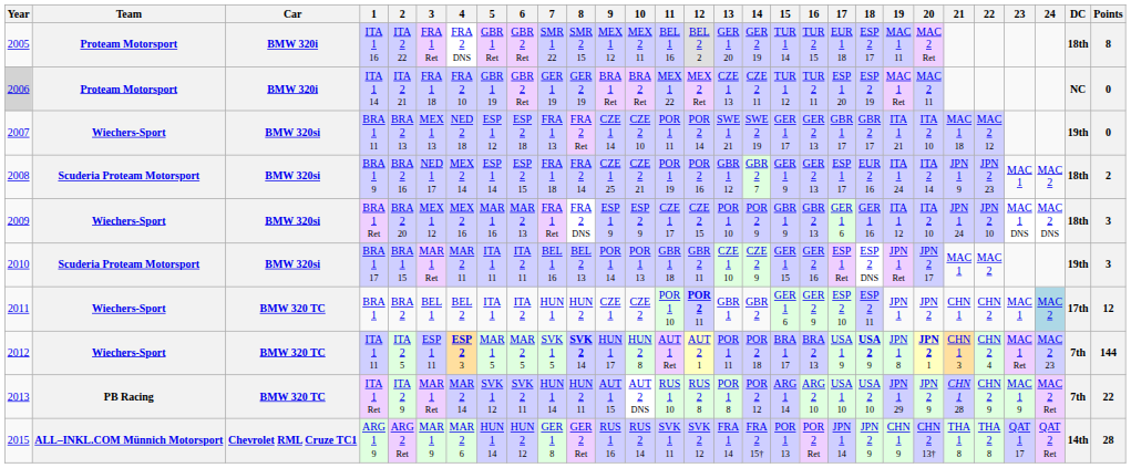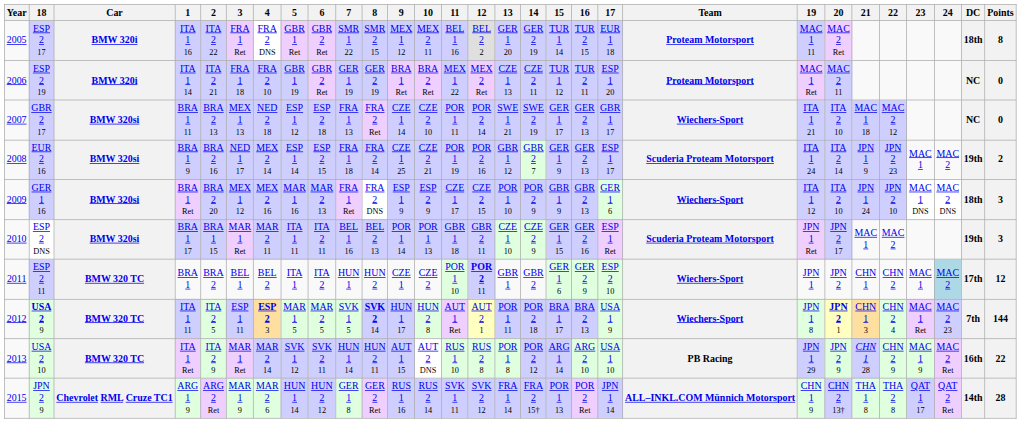 <table class="wikitable" style="text-align:center; font-size:85%">
 <tr>
 <th>Year</th>
-<th>Team</th>
+<th>18</th>
 <th>Car</th>
 <th>1</th>
 <th>2</th>
 <th>3</th>
 <th>4</th>
 <th>5</th>
 <th>6</th>
 <th>7</th>
 <th>8</th>
 <th>9</th>
 <th>10</th>
 <th>11</th>
 <th>12</th>
 <th>13</th>
 <th>14</th>
 <th>15</th>
 <th>16</th>
 <th>17</th>
-<th>18</th>
+<th>Team</th>
 <th>19</th>
 <th>20</th>
 <th>21</th>
 <th>22</th>
 <th>23</th>
 <th>24</th>
 <th>DC</th>
 <th>Points</th>
 </tr>
 <tr>
 <td><a href='#'>2005</a></td>
-<th><a href='#'>Proteam Motorsport</a></th>
+<td style="background:#cfcfff;"><a href='#'>ESP<br>2</a><br><small>17</small></td>
 <th><a href='#'>BMW 320i</a></th>
 <td style="background:#cfcfff;"><a href='#'>ITA<br>1</a><br><small>16</small></td>
 <td style="background:#cfcfff;"><a href='#'>ITA<br>2</a><br><small>22</small></td>
 <td style="background:#efcfff;"><a href='#'>FRA<br>1</a><br><small>Ret</small></td>
 <td style="background:#ffffff;"><a href='#'>FRA<br>2</a><br><small>DNS</small></td>
 <td style="background:#efcfff;"><a href='#'>GBR<br>1</a><br><small>Ret</small></td>
 <td style="background:#efcfff;"><a href='#'>GBR<br>2</a><br><small>Ret</small></td>
 <td style="background:#cfcfff;"><a href='#'>SMR<br>1</a><br><small>22</small></td>
 <td style="background:#cfcfff;"><a href='#'>SMR<br>2</a><br><small>15</small></td>
 <td style="background:#cfcfff;"><a href='#'>MEX<br>1</a><br><small>12</small></td>
 <td style="background:#cfcfff;"><a href='#'>MEX<br>2</a><br><small>11</small></td>
 <td style="background:#cfcfff;"><a href='#'>BEL<br>1</a><br><small>16</small></td>
 <td style="background:#dfdfdf;"><a href='#'>BEL<br>2</a><br><small>2</small></td>
 <td style="background:#cfcfff;"><a href='#'>GER<br>1</a><br><small>20</small></td>
 <td style="background:#cfcfff;"><a href='#'>GER<br>2</a><br><small>19</small></td>
 <td style="background:#cfcfff;"><a href='#'>TUR<br>1</a><br><small>14</small></td>
 <td style="background:#cfcfff;"><a href='#'>TUR<br>2</a><br><small>15</small></td>
 <td style="background:#cfcfff;"><a href='#'>EUR<br>1</a><br><small>18</small></td>
-<td style="background:#cfcfff;"><a href='#'>ESP<br>2</a><br><small>17</small></td>
+<th><a href='#'>Proteam Motorsport</a></th>
 <td style="background:#cfcfff;"><a href='#'>MAC<br>1</a><br><small>11</small></td>
 <td style="background:#efcfff;"><a href='#'>MAC<br>2</a><br><small>Ret</small></td>
 <td></td>
 <td></td>
 <td></td>
 <td></td>
 <th>18th</th>
 <th>8</th>
 </tr>
 <tr>
-<td style="background: lightgrey;"><a href='#'>2006</a></td>
-<th><a href='#'>Proteam Motorsport</a></th>
+<td><a href='#'>2006</a></td>
+<td style="background:#cfcfff;"><a href='#'>ESP<br>2</a><br><small>19</small></td>
 <th><a href='#'>BMW 320i</a></th>
 <td style="background:#cfcfff;"><a href='#'>ITA<br>1</a><br><small>14</small></td>
 <td style="background:#cfcfff;"><a href='#'>ITA<br>2</a><br><small>21</small></td>
 <td style="background:#cfcfff;"><a href='#'>FRA<br>1</a><br><small>18</small></td>
 <td style="background:#cfcfff;"><a href='#'>FRA<br>2</a><br><small>10</small></td>
 <td style="background:#cfcfff;"><a href='#'>GBR<br>1</a><br><small>19</small></td>
 <td style="background:#efcfff;"><a href='#'>GBR<br>2</a><br><small>Ret</small></td>
 <td style="background:#cfcfff;"><a href='#'>GER<br>1</a><br><small>19</small></td>
 <td style="background:#cfcfff;"><a href='#'>GER<br>2</a><br><small>19</small></td>
 <td style="background:#efcfff;"><a href='#'>BRA<br>1</a><br><small>Ret</small></td>
 <td style="background:#efcfff;"><a href='#'>BRA<br>2</a><br><small>Ret</small></td>
 <td style="background:#cfcfff;"><a href='#'>MEX<br>1</a><br><small>22</small></td>
 <td style="background:#efcfff;"><a href='#'>MEX<br>2</a><br><small>Ret</small></td>
 <td style="background:#cfcfff;"><a href='#'>CZE<br>1</a><br><small>13</small></td>
 <td style="background:#cfcfff;"><a href='#'>CZE<br>2</a><br><small>11</small></td>
 <td style="background:#cfcfff;"><a href='#'>TUR<br>1</a><br><small>12</small></td>
 <td style="background:#cfcfff;"><a href='#'>TUR<br>2</a><br><small>11</small></td>
 <td style="background:#cfcfff;"><a href='#'>ESP<br>1</a><br><small>20</small></td>
-<td style="background:#cfcfff;"><a href='#'>ESP<br>2</a><br><small>19</small></td>
+<th><a href='#'>Proteam Motorsport</a></th>
 <td style="background:#efcfff;"><a href='#'>MAC<br>1</a><br><small>Ret</small></td>
 <td style="background:#cfcfff;"><a href='#'>MAC<br>2</a><br><small>11</small></td>
 <td></td>
 <td></td>
 <td></td>
 <td></td>
 <th>NC</th>
 <th>0</th>
 </tr>
 <tr>
 <td><a href='#'>2007</a></td>
-<th><a href='#'>Wiechers-Sport</a></th>
+<td style="background:#cfcfff;"><a href='#'>GBR<br>2</a><br><small>17</small></td>
 <th><a href='#'>BMW 320si</a></th>
 <td style="background:#cfcfff;"><a href='#'>BRA<br>1</a><br><small>11</small></td>
 <td style="background:#cfcfff;"><a href='#'>BRA<br>2</a><br><small>13</small></td>
 <td style="background:#cfcfff;"><a href='#'>MEX<br>1</a><br><small>13</small></td>
 <td style="background:#cfcfff;"><a href='#'>NED<br>2</a><br><small>18</small></td>
 <td style="background:#cfcfff;"><a href='#'>ESP<br>1</a><br><small>12</small></td>
 <td style="background:#cfcfff;"><a href='#'>ESP<br>2</a><br><small>18</small></td>
 <td style="background:#cfcfff;"><a href='#'>FRA<br>1</a><br><small>13</small></td>
 <td style="background:#efcfff;"><a href='#'>FRA<br>2</a><br><small>Ret</small></td>
 <td style="background:#cfcfff;"><a href='#'>CZE<br>1</a><br><small>14</small></td>
 <td style="background:#cfcfff;"><a href='#'>CZE<br>2</a><br><small>10</small></td>
 <td style="background:#cfcfff;"><a href='#'>POR<br>1</a><br><small>11</small></td>
 <td style="background:#cfcfff;"><a href='#'>POR<br>2</a><br><small>14</small></td>
 <td style="background:#cfcfff;"><a href='#'>SWE<br>1</a><br><small>21</small></td>
 <td style="background:#cfcfff;"><a href='#'>SWE<br>2</a><br><small>19</small></td>
 <td style="background:#cfcfff;"><a href='#'>GER<br>1</a><br><small>17</small></td>
 <td style="background:#cfcfff;"><a href='#'>GER<br>2</a><br><small>13</small></td>
 <td style="background:#cfcfff;"><a href='#'>GBR<br>1</a><br><small>17</small></td>
-<td style="background:#cfcfff;"><a href='#'>GBR<br>2</a><br><small>17</small></td>
+<th><a href='#'>Wiechers-Sport</a></th>
 <td style="background:#cfcfff;"><a href='#'>ITA<br>1</a><br><small>21</small></td>
 <td style="background:#cfcfff;"><a href='#'>ITA<br>2</a><br><small>10</small></td>
 <td style="background:#cfcfff;"><a href='#'>MAC<br>1</a><br><small>18</small></td>
 <td style="background:#cfcfff;"><a href='#'>MAC<br>2</a><br><small>12</small></td>
 <td></td>
 <td></td>
-<th>19th</th>
+<th>NC</th>
 <th>0</th>
 </tr>
 <tr>
 <td><a href='#'>2008</a></td>
-<th><a href='#'>Scuderia Proteam Motorsport</a></th>
+<td style="background:#cfcfff;"><a href='#'>EUR<br>2</a><br><small>16</small></td>
 <th><a href='#'>BMW 320si</a></th>
 <td style="background:#cfcfff;"><a href='#'>BRA<br>1</a><br><small>9</small></td>
 <td style="background:#cfcfff;"><a href='#'>BRA<br>2</a><br><small>16</small></td>
 <td style="background:#cfcfff;"><a href='#'>NED<br>1</a><br><small>17</small></td>
 <td style="background:#cfcfff;"><a href='#'>MEX<br>2</a><br><small>14</small></td>
 <td style="background:#cfcfff;"><a href='#'>ESP<br>1</a><br><small>14</small></td>
 <td style="background:#cfcfff;"><a href='#'>ESP<br>2</a><br><small>15</small></td>
 <td style="background:#cfcfff;"><a href='#'>FRA<br>1</a><br><small>18</small></td>
 <td style="background:#cfcfff;"><a href='#'>FRA<br>2</a><br><small>14</small></td>
 <td style="background:#cfcfff;"><a href='#'>CZE<br>1</a><br><small>25</small></td>
 <td style="background:#cfcfff;"><a href='#'>CZE<br>2</a><br><small>21</small></td>
 <td style="background:#cfcfff;"><a href='#'>POR<br>1</a><br><small>19</small></td>
 <td style="background:#cfcfff;"><a href='#'>POR<br>2</a><br><small>16</small></td>
 <td style="background:#cfcfff;"><a href='#'>GBR<br>1</a><br><small>12</small></td>
 <td style="background:#dfffdf;"><a href='#'>GBR<br>2</a><br><small>7</small></td>
 <td style="background:#cfcfff;"><a href='#'>GER<br>1</a><br><small>9</small></td>
 <td style="background:#cfcfff;"><a href='#'>GER<br>2</a><br><small>13</small></td>
 <td style="background:#cfcfff;"><a href='#'>ESP<br>1</a><br><small>17</small></td>
-<td style="background:#cfcfff;"><a href='#'>EUR<br>2</a><br><small>16</small></td>
+<th><a href='#'>Scuderia Proteam Motorsport</a></th>
 <td style="background:#cfcfff;"><a href='#'>ITA<br>1</a><br><small>24</small></td>
 <td style="background:#cfcfff;"><a href='#'>ITA<br>2</a><br><small>14</small></td>
 <td style="background:#cfcfff;"><a href='#'>JPN<br>1</a><br><small>9</small></td>
 <td style="background:#cfcfff;"><a href='#'>JPN<br>2</a><br><small>23</small></td>
 <td><a href='#'>MAC<br>1</a></td>
 <td><a href='#'>MAC<br>2</a></td>
-<th>18th</th>
+<th>19th</th>
 <th>2</th>
 </tr>
 <tr>
 <td><a href='#'>2009</a></td>
-<th><a href='#'>Wiechers-Sport</a></th>
+<td style="background:#cfcfff;"><a href='#'>GER<br>1</a><br><small>16</small></td>
 <th><a href='#'>BMW 320si</a></th>
 <td style="background:#efcfff;"><a href='#'>BRA<br>1</a><br><small>Ret</small></td>
 <td style="background:#cfcfff;"><a href='#'>BRA<br>2</a><br><small>20</small></td>
 <td style="background:#cfcfff;"><a href='#'>MEX<br>1</a><br><small>12</small></td>
 <td style="background:#cfcfff;"><a href='#'>MEX<br>2</a><br><small>16</small></td>
 <td style="background:#cfcfff;"><a href='#'>MAR<br>1</a><br><small>16</small></td>
 <td style="background:#cfcfff;"><a href='#'>MAR<br>2</a><br><small>13</small></td>
 <td style="background:#efcfff;"><a href='#'>FRA<br>1</a><br><small>Ret</small></td>
 <td style="background:#ffffff;"><a href='#'>FRA<br>2</a><br><small>DNS</small></td>
 <td style="background:#cfcfff;"><a href='#'>ESP<br>1</a><br><small>9</small></td>
 <td style="background:#cfcfff;"><a href='#'>ESP<br>2</a><br><small>9</small></td>
 <td style="background:#cfcfff;"><a href='#'>CZE<br>1</a><br><small>17</small></td>
 <td style="background:#cfcfff;"><a href='#'>CZE<br>2</a><br><small>15</small></td>
 <td style="background:#cfcfff;"><a href='#'>POR<br>1</a><br><small>10</small></td>
 <td style="background:#cfcfff;"><a href='#'>POR<br>2</a><br><small>9</small></td>
 <td style="background:#cfcfff;"><a href='#'>GBR<br>1</a><br><small>9</small></td>
 <td style="background:#cfcfff;"><a href='#'>GBR<br>2</a><br><small>13</small></td>
 <td style="background:#dfffdf;"><a href='#'>GER<br>1</a><br><small>6</small></td>
-<td style="background:#cfcfff;"><a href='#'>GER<br>1</a><br><small>16</small></td>
+<th><a href='#'>Wiechers-Sport</a></th>
 <td style="background:#cfcfff;"><a href='#'>ITA<br>1</a><br><small>12</small></td>
 <td style="background:#cfcfff;"><a href='#'>ITA<br>2</a><br><small>10</small></td>
 <td style="background:#cfcfff;"><a href='#'>JPN<br>1</a><br><small>24</small></td>
 <td style="background:#cfcfff;"><a href='#'>JPN<br>2</a><br><small>10</small></td>
 <td style="background:#ffffff;"><a href='#'>MAC<br>1</a><br><small>DNS</small></td>
 <td style="background:#ffffff;"><a href='#'>MAC<br>2</a><br><small>DNS</small></td>
 <th>18th</th>
 <th>3</th>
 </tr>
 <tr>
 <td><a href='#'>2010</a></td>
-<th><a href='#'>Scuderia Proteam Motorsport</a></th>
+<td style="background:#ffffff;"><a href='#'>ESP<br>2</a><br><small>DNS</small></td>
 <th><a href='#'>BMW 320si</a></th>
 <td style="background:#cfcfff;"><a href='#'>BRA<br>1</a><br><small>17</small></td>
 <td style="background:#cfcfff;"><a href='#'>BRA<br>1</a><br><small>15</small></td>
 <td style="background:#efcfff;"><a href='#'>MAR<br>1</a><br><small>Ret</small></td>
 <td style="background:#cfcfff;"><a href='#'>MAR<br>2</a><br><small>11</small></td>
 <td style="background:#cfcfff;"><a href='#'>ITA<br>1</a><br><small>11</small></td>
 <td style="background:#cfcfff;"><a href='#'>ITA<br>2</a><br><small>11</small></td>
 <td style="background:#cfcfff;"><a href='#'>BEL<br>1</a><br><small>16</small></td>
 <td style="background:#cfcfff;"><a href='#'>BEL<br>2</a><br><small>13</small></td>
 <td style="background:#cfcfff;"><a href='#'>POR<br>1</a><br><small>14</small></td>
 <td style="background:#cfcfff;"><a href='#'>POR<br>1</a><br><small>13</small></td>
 <td style="background:#cfcfff;"><a href='#'>GBR<br>1</a><br><small>18</small></td>
 <td style="background:#cfcfff;"><a href='#'>GBR<br>2</a><br><small>11</small></td>
 <td style="background:#dfffdf;"><a href='#'>CZE<br>1</a><br><small>10</small></td>
 <td style="background:#dfffdf;"><a href='#'>CZE<br>2</a><br><small>9</small></td>
 <td style="background:#cfcfff;"><a href='#'>GER<br>1</a><br><small>15</small></td>
 <td style="background:#cfcfff;"><a href='#'>GER<br>2</a><br><small>16</small></td>
 <td style="background:#efcfff;"><a href='#'>ESP<br>1</a><br><small>Ret</small></td>
-<td style="background:#ffffff;"><a href='#'>ESP<br>2</a><br><small>DNS</small></td>
+<th><a href='#'>Scuderia Proteam Motorsport</a></th>
 <td style="background:#efcfff;"><a href='#'>JPN<br>1</a><br><small>Ret</small></td>
 <td style="background:#cfcfff;"><a href='#'>JPN<br>2</a><br><small>17</small></td>
 <td><a href='#'>MAC<br>1</a></td>
 <td><a href='#'>MAC<br>2</a></td>
 <td></td>
 <td></td>
 <th>19th</th>
 <th>3</th>
 </tr>
 <tr>
 <td><a href='#'>2011</a></td>
-<th><a href='#'>Wiechers-Sport</a></th>
+<td style="background:#cfcfff;"><a href='#'>ESP<br>2</a><br><small>11</small></td>
 <th><a href='#'>BMW 320 TC</a></th>
 <td><a href='#'>BRA<br>1</a></td>
 <td><a href='#'>BRA<br>2</a></td>
 <td><a href='#'>BEL<br>1</a></td>
 <td><a href='#'>BEL<br>2</a></td>
 <td><a href='#'>ITA<br>1</a></td>
 <td><a href='#'>ITA<br>2</a></td>
 <td><a href='#'>HUN<br>1</a></td>
 <td><a href='#'>HUN<br>2</a></td>
 <td><a href='#'>CZE<br>1</a></td>
 <td><a href='#'>CZE<br>2</a></td>
 <td style="background:#dfffdf;"><a href='#'>POR<br>1</a><br><small>10</small></td>
 <td style="background:#cfcfff;"><strong><a href='#'>POR<br>2</a></strong><br><small>11</small></td>
 <td><a href='#'>GBR<br>1</a></td>
 <td><a href='#'>GBR<br>2</a></td>
 <td style="background:#dfffdf;"><a href='#'>GER<br>1</a><br><small>6</small></td>
 <td style="background:#dfffdf;"><a href='#'>GER<br>2</a><br><small>9</small></td>
 <td style="background:#dfffdf;"><a href='#'>ESP<br>2</a><br><small>10</small></td>
-<td style="background:#cfcfff;"><a href='#'>ESP<br>2</a><br><small>11</small></td>
+<th><a href='#'>Wiechers-Sport</a></th>
 <td><a href='#'>JPN<br>1</a></td>
 <td><a href='#'>JPN<br>2</a></td>
 <td><a href='#'>CHN<br>1</a></td>
 <td><a href='#'>CHN<br>2</a></td>
 <td><a href='#'>MAC<br>1</a></td>
 <td style="background: lightblue;"><a href='#'>MAC<br>2</a></td>
 <th>17th</th>
 <th>12</th>
 </tr>
 <tr>
 <td><a href='#'>2012</a></td>
-<th><a href='#'>Wiechers-Sport</a></th>
+<td style="background:#dfffdf;"><strong><a href='#'>USA<br>2</a></strong><br><small>9</small></td>
 <th><a href='#'>BMW 320 TC</a></th>
 <td style="background:#cfcfff;"><a href='#'>ITA<br>1</a><br><small>11</small></td>
 <td style="background:#dfffdf;"><a href='#'>ITA<br>2</a><br><small>5</small></td>
 <td style="background:#cfcfff;"><a href='#'>ESP<br>1</a><br><small>11</small></td>
 <td style="background:#ffdf9f;"><strong><a href='#'>ESP<br>2</a></strong><br><small>3</small></td>
 <td style="background:#dfffdf;"><a href='#'>MAR<br>1</a><br><small>5</small></td>
 <td style="background:#dfffdf;"><a href='#'>MAR<br>2</a><br><small>5</small></td>
 <td style="background:#dfffdf;"><a href='#'>SVK<br>1</a><br><small>5</small></td>
 <td style="background:#cfcfff;"><strong><a href='#'>SVK<br>2</a></strong><br><small>14</small></td>
 <td style="background:#cfcfff;"><a href='#'>HUN<br>1</a><br><small>17</small></td>
 <td style="background:#dfffdf;"><a href='#'>HUN<br>2</a><br><small>8</small></td>
 <td style="background:#efcfff;"><a href='#'>AUT<br>1</a><br><small>Ret</small></td>
 <td style="background:#ffffbf;"><a href='#'>AUT<br>2</a><br><small>1</small></td>
 <td style="background:#cfcfff;"><a href='#'>POR<br>1</a><br><small>11</small></td>
 <td style="background:#cfcfff;"><a href='#'>POR<br>2</a><br><small>18</small></td>
 <td style="background:#cfcfff;"><a href='#'>BRA<br>1</a><br><small>17</small></td>
 <td style="background:#cfcfff;"><a href='#'>BRA<br>2</a><br><small>13</small></td>
 <td style="background:#dfffdf;"><a href='#'>USA<br>1</a><br><small>9</small></td>
-<td style="background:#dfffdf;"><strong><a href='#'>USA<br>2</a></strong><br><small>9</small></td>
+<th><a href='#'>Wiechers-Sport</a></th>
 <td style="background:#dfffdf;"><a href='#'>JPN<br>1</a><br><small>8</small></td>
 <td style="background:#ffffbf;"><strong><a href='#'>JPN<br>2</a></strong><br><small>1</small></td>
 <td style="background:#ffdf9f;"><a href='#'>CHN<br>1</a><br><small>3</small></td>
 <td style="background:#dfffdf;"><a href='#'>CHN<br>2</a><br><small>4</small></td>
 <td style="background:#efcfff;"><a href='#'>MAC<br>1</a><br><small>Ret</small></td>
 <td style="background:#cfcfff;"><a href='#'>MAC<br>2</a><br><small>23</small></td>
 <th>7th</th>
 <th>144</th>
 </tr>
 <tr>
 <td><a href='#'>2013</a></td>
-<th>PB Racing</th>
+<td style="background:#DFFFDF;"><a href='#'>USA<br>2</a><br><small>10</small></td>
 <th><a href='#'>BMW 320 TC</a></th>
 <td style="background:#efcfff;"><a href='#'>ITA<br>1</a><br><small>Ret</small></td>
 <td style="background:#dfffdf;"><a href='#'>ITA<br>2</a><br><small>9</small></td>
 <td style="background:#efcfff;"><a href='#'>MAR<br>1</a><br><small>Ret</small></td>
 <td style="background:#cfcfff;"><a href='#'>MAR<br>2</a><br><small>14</small></td>
 <td style="background:#cfcfff;"><a href='#'>SVK<br>1</a><br><small>12</small></td>
 <td style="background:#cfcfff;"><a href='#'>SVK<br>2</a><br><small>11</small></td>
 <td style="background:#cfcfff;"><a href='#'>HUN<br>1</a><br><small>14</small></td>
 <td style="background:#cfcfff;"><a href='#'>HUN<br>2</a><br><small>11</small></td>
 <td style="background:#cfcfff;"><a href='#'>AUT<br>1</a><br><small>15</small></td>
 <td style="background:#ffffff;"><a href='#'>AUT<br>2</a><br><small>DNS</small></td>
 <td style="background:#DFFFDF;"><a href='#'>RUS<br>1</a><br><small>10</small></td>
 <td style="background:#DFFFDF;"><a href='#'>RUS<br>2</a><br><small>8</small></td>
 <td style="background:#DFFFDF;"><a href='#'>POR<br>1</a><br><small>8</small></td>
 <td style="background:#cfcfff;"><a href='#'>POR<br>2</a><br><small>12</small></td>
 <td style="background:#cfcfff;"><a href='#'>ARG<br>1</a><br><small>14</small></td>
 <td style="background:#DFFFDF;"><a href='#'>ARG<br>2</a><br><small>10</small></td>
 <td style="background:#DFFFDF;"><a href='#'>USA<br>1</a><br><small>10</small></td>
-<td style="background:#DFFFDF;"><a href='#'>USA<br>2</a><br><small>10</small></td>
+<th>PB Racing</th>
 <td style="background:#cfcfff;"><a href='#'>JPN<br>1</a><br><small>29</small></td>
 <td style="background:#DFFFDF;"><a href='#'>JPN<br>2</a><br><small>9</small></td>
 <td style="background:#cfcfff;"><em><a href='#'>CHN<br>1</a></em><br><small>28</small></td>
 <td style="background:#DFFFDF;"><a href='#'>CHN<br>2</a><br><small>9</small></td>
 <td style="background:#DFFFDF;"><a href='#'>MAC<br>1</a><br><small>9</small></td>
 <td style="background:#efcfff;"><a href='#'>MAC<br>2</a><br><small>Ret</small></td>
-<th>7th</th>
+<th>16th</th>
 <th>22</th>
 </tr>
 <tr>
 <td><a href='#'>2015</a></td>
-<th><a href='#'>ALL–INKL.COM Münnich Motorsport</a></th>
+<td style="background:#DFFFDF;"><a href='#'>JPN<br>2</a><br><small>9</small></td>
 <th><a href='#'>Chevrolet</a> <a href='#'>RML</a> <a href='#'>Cruze TC1</a></th>
 <td style="background:#DFFFDF;"><a href='#'>ARG<br>1</a><br><small>9</small></td>
 <td style="background:#EFCFFF;"><a href='#'>ARG<br>2</a><br><small>Ret</small></td>
 <td style="background:#DFFFDF;"><a href='#'>MAR<br>1</a><br><small>9</small></td>
 <td style="background:#DFFFDF;"><a href='#'>MAR<br>2</a><br><small>6</small></td>
 <td style="background:#CFCFFF;"><a href='#'>HUN<br>1</a><br><small>14</small></td>
 <td style="background:#CFCFFF;"><a href='#'>HUN<br>2</a><br><small>12</small></td>
 <td style="background:#DFFFDF;"><a href='#'>GER<br>1</a><br><small>8</small></td>
 <td style="background:#EFCFFF;"><a href='#'>GER<br>2</a><br><small>Ret</small></td>
 <td style="background:#CFCFFF;"><a href='#'>RUS<br>1</a><br><small>16</small></td>
 <td style="background:#CFCFFF;"><a href='#'>RUS<br>2</a><br><small>14</small></td>
 <td style="background:#CFCFFF;"><a href='#'>SVK<br>1</a><br><small>11</small></td>
 <td style="background:#CFCFFF;"><a href='#'>SVK<br>2</a><br><small>12</small></td>
 <td style="background:#CFCFFF;"><a href='#'>FRA<br>1</a><br><small>14</small></td>
 <td style="background:#CFCFFF;"><a href='#'>FRA<br>2</a><br><small>15†</small></td>
 <td style="background:#CFCFFF;"><a href='#'>POR<br>1</a><br><small>13</small></td>
 <td style="background:#EFCFFF;"><a href='#'>POR<br>2</a><br><small>Ret</small></td>
 <td style="background:#CFCFFF;"><a href='#'>JPN<br>1</a><br><small>14</small></td>
-<td style="background:#DFFFDF;"><a href='#'>JPN<br>2</a><br><small>9</small></td>
+<th><a href='#'>ALL–INKL.COM Münnich Motorsport</a></th>
 <td style="background:#DFFFDF;"><a href='#'>CHN<br>1</a><br><small>9</small></td>
 <td style="background:#CFCFFF;"><a href='#'>CHN<br>2</a><br><small>13†</small></td>
 <td style="background:#DFFFDF;"><a href='#'>THA<br>1</a><br><small>8</small></td>
 <td style="background:#DFFFDF;"><a href='#'>THA<br>2</a><br><small>8</small></td>
 <td style="background:#CFCFFF;"><a href='#'>QAT<br>1</a><br><small>17</small></td>
 <td style="background:#EFCFFF;"><a href='#'>QAT<br>2</a><br><small>Ret</small></td>
 <th>14th</th>
 <th>28</th>
 </tr>
 </table>
